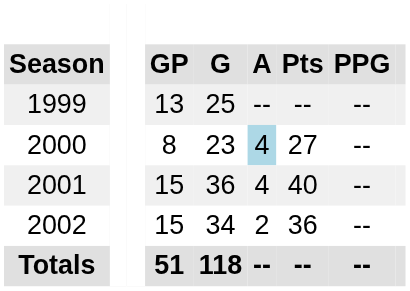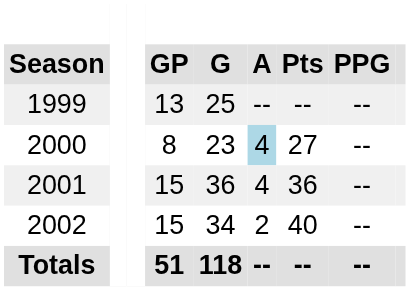 <table BORDER="0" CELLPADDING="3" CELLSPACING="0">
 <tr ALIGN="center" bgcolor="#e0e0e0">
 <th colspan="1" bgcolor="#ffffff"> </th>
 <th rowspan="99" bgcolor="#ffffff"> </th>
 <th rowspan="99" bgcolor="#ffffff"> </th>
 </tr>
 <tr ALIGN="center" bgcolor="#e0e0e0">
 <th>Season</th>
 <th>GP</th>
 <th>G</th>
 <th>A</th>
 <th>Pts</th>
 <th>PPG</th>
 <th></th>
 </tr>
 <tr ALIGN="center" bgcolor="#f0f0f0">
 <td>1999</td>
 <td>13</td>
 <td>25</td>
 <td>--</td>
 <td>--</td>
 <td>--</td>
 <td></td>
 </tr>
 <tr ALIGN="center">
 <td>2000</td>
 <td>8</td>
 <td>23</td>
 <td style="background: lightblue;">4</td>
 <td>27</td>
 <td>--</td>
 <td></td>
 </tr>
 <tr ALIGN="center" bgcolor="#f0f0f0">
 <td>2001</td>
 <td>15</td>
 <td>36</td>
 <td>4</td>
-<td>40</td>
+<td>36</td>
 <td>--</td>
 <td></td>
 </tr>
 <tr ALIGN="center">
 <td>2002</td>
 <td>15</td>
 <td>34</td>
 <td>2</td>
-<td>36</td>
+<td>40</td>
 <td>--</td>
 <td></td>
 </tr>
 <tr ALIGN="center"  bgcolor="#e0e0e0">
 <th colspan="1.5">Totals</th>
 <th>51</th>
 <th>118</th>
 <th>--</th>
 <th>--</th>
 <th>--</th>
 <th></th>
 </tr>
 </table>
